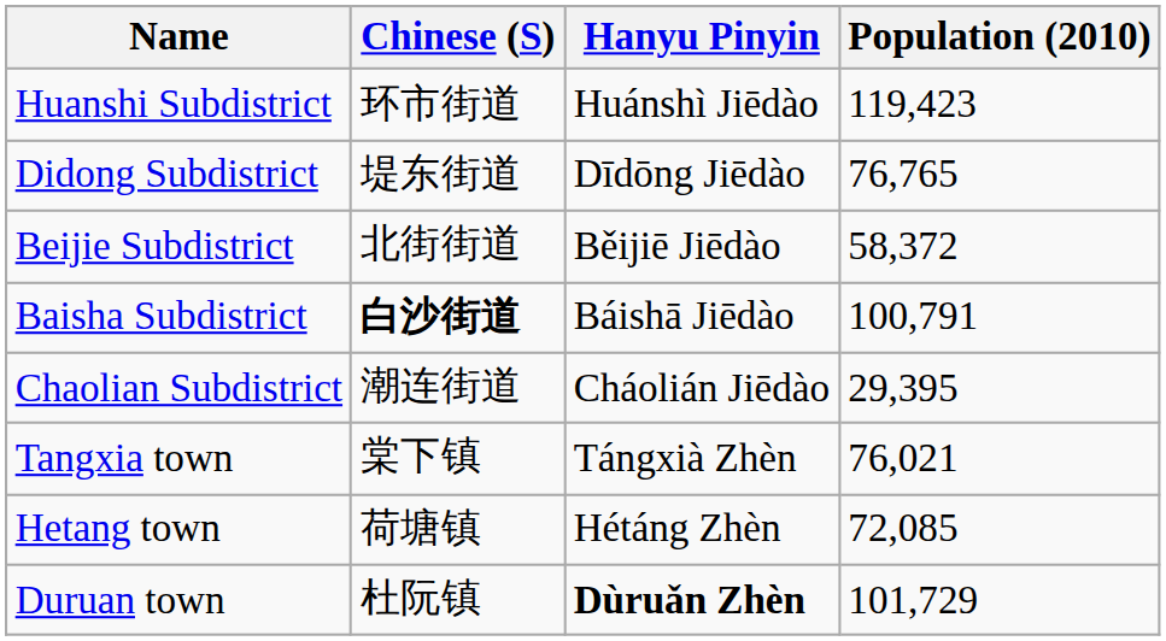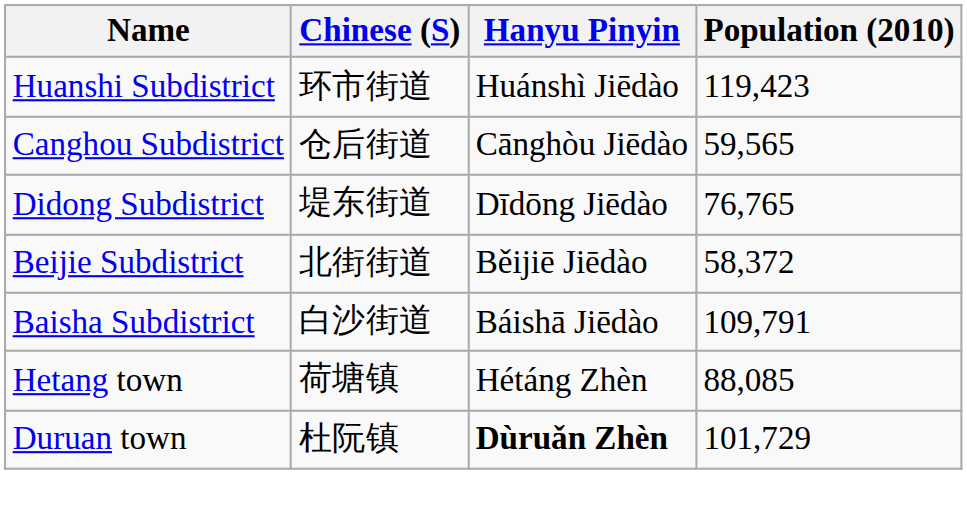 <table class="wikitable">
 <tr>
 <th>Name</th>
 <th><a href='#'>Chinese</a> (<a href='#'>S</a>)</th>
 <th><a href='#'>Hanyu Pinyin</a></th>
 <th>Population (2010)</th>
 </tr>
 <tr>
 <td><a href='#'>Huanshi Subdistrict</a></td>
 <td>环市街道</td>
 <td>Huánshì Jiēdào</td>
 <td>119,423</td>
+</tr>
+<tr>
+<td><a href='#'>Canghou Subdistrict</a></td>
+<td>仓后街道</td>
+<td>Cānghòu Jiēdào</td>
+<td>59,565</td>
 </tr>
 <tr>
 <td><a href='#'>Didong Subdistrict</a></td>
 <td>堤东街道</td>
 <td>Dīdōng Jiēdào</td>
 <td>76,765</td>
 </tr>
 <tr>
 <td><a href='#'>Beijie Subdistrict</a></td>
 <td>北街街道</td>
 <td>Běijiē Jiēdào</td>
 <td>58,372</td>
 </tr>
 <tr>
 <td><a href='#'>Baisha Subdistrict</a></td>
-<td><strong>白沙街道</strong></td>
+<td>白沙街道</td>
 <td>Báishā Jiēdào</td>
-<td>100,791</td>
-</tr>
-<tr>
-<td><a href='#'>Chaolian Subdistrict</a></td>
-<td>潮连街道</td>
-<td>Cháolián Jiēdào</td>
-<td>29,395</td>
-</tr>
-<tr>
-<td><a href='#'>Tangxia</a> town</td>
-<td>棠下镇</td>
-<td>Tángxià Zhèn</td>
-<td>76,021</td>
+<td>109,791</td>
 </tr>
 <tr>
 <td><a href='#'>Hetang</a> town</td>
 <td>荷塘镇</td>
 <td>Hétáng Zhèn</td>
-<td>72,085</td>
+<td>88,085</td>
 </tr>
 <tr>
 <td><a href='#'>Duruan</a> town</td>
 <td>杜阮镇</td>
 <td><strong>Dùruǎn Zhèn</strong></td>
 <td>101,729</td>
 </tr>
 </table>
